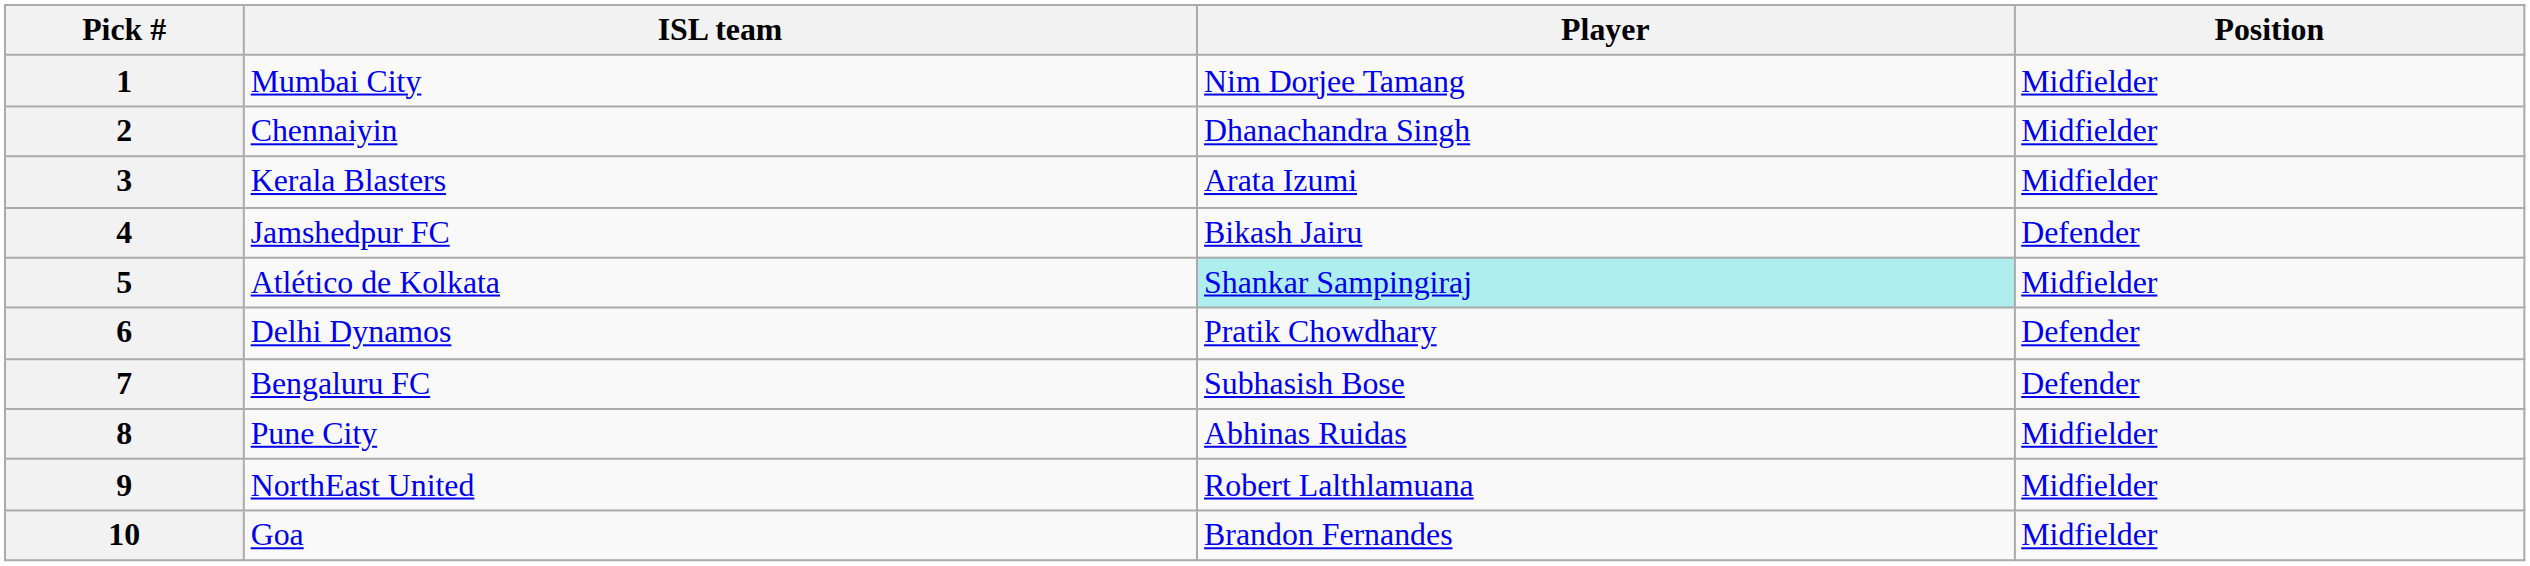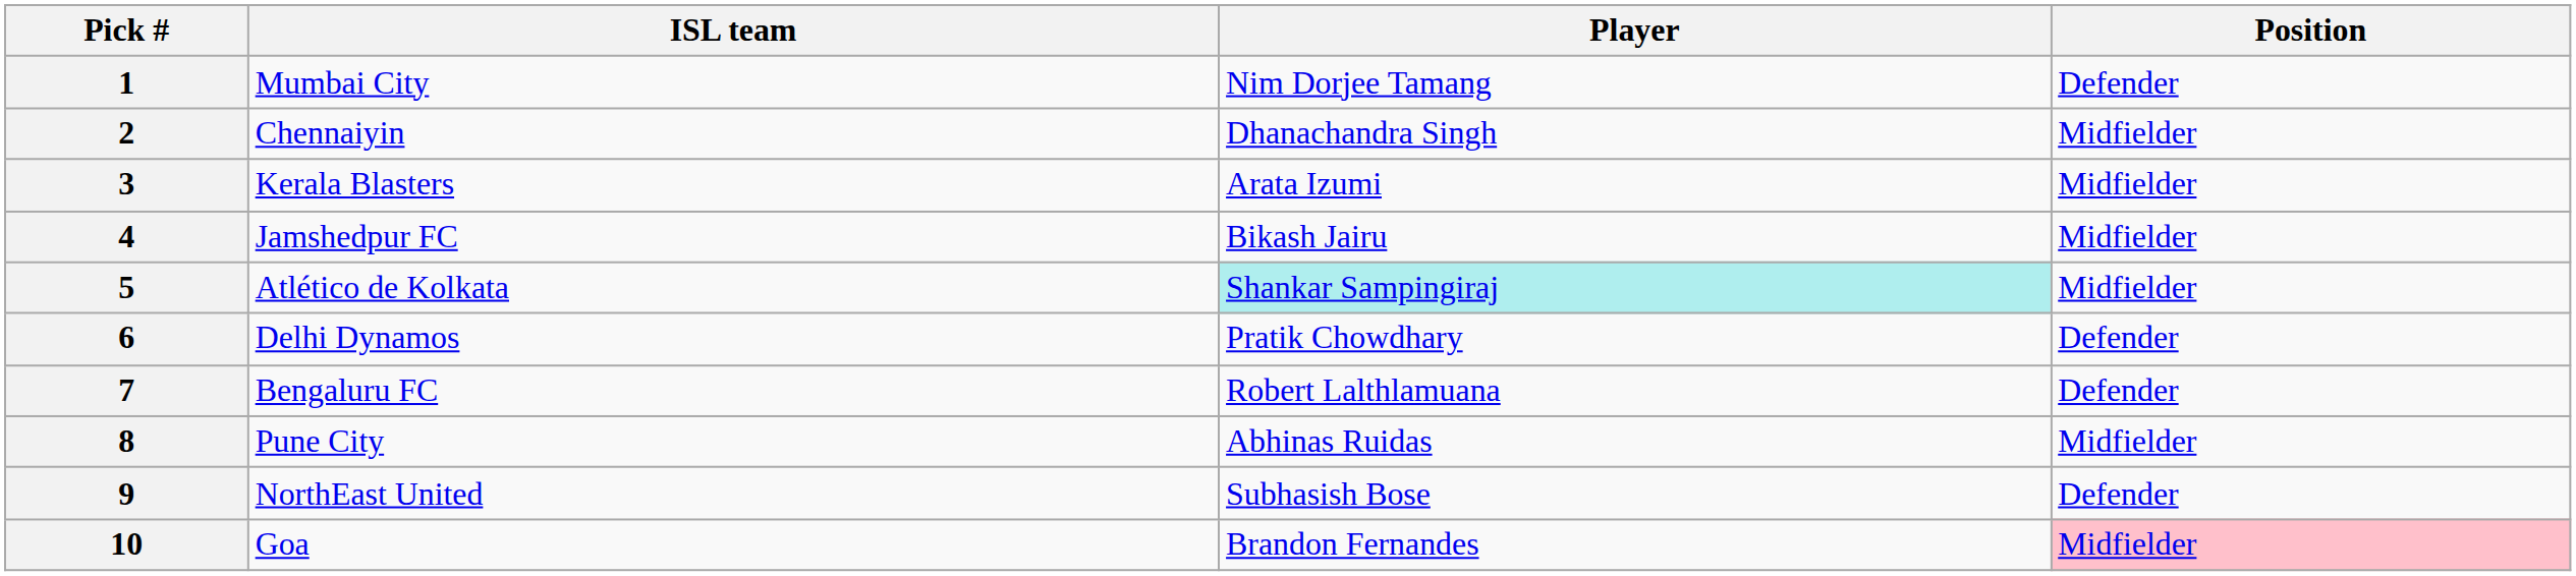 <table class="wikitable sortable" style="width:80%">
 <tr>
 <th width=7%>Pick #</th>
 <th width=28%>ISL team</th>
 <th width=24%>Player</th>
 <th width=15%>Position</th>
 </tr>
 <tr>
 <th>1</th>
 <td><a href='#'>Mumbai City</a></td>
 <td><a href='#'>Nim Dorjee Tamang</a></td>
-<td><a href='#'>Midfielder</a></td>
+<td><a href='#'>Defender</a></td>
 </tr>
 <tr>
 <th>2</th>
 <td><a href='#'>Chennaiyin</a></td>
 <td><a href='#'>Dhanachandra Singh</a></td>
 <td><a href='#'>Midfielder</a></td>
 </tr>
 <tr>
 <th>3</th>
 <td><a href='#'>Kerala Blasters</a></td>
 <td><a href='#'>Arata Izumi</a></td>
 <td><a href='#'>Midfielder</a></td>
 </tr>
 <tr>
 <th>4</th>
 <td><a href='#'>Jamshedpur FC</a></td>
 <td><a href='#'>Bikash Jairu</a></td>
-<td><a href='#'>Defender</a></td>
+<td><a href='#'>Midfielder</a></td>
 </tr>
 <tr>
 <th>5</th>
 <td><a href='#'>Atlético de Kolkata</a></td>
 <td style="background: paleturquoise;"><a href='#'>Shankar Sampingiraj</a></td>
 <td><a href='#'>Midfielder</a></td>
 </tr>
 <tr>
 <th>6</th>
 <td><a href='#'>Delhi Dynamos</a></td>
 <td><a href='#'>Pratik Chowdhary</a></td>
 <td><a href='#'>Defender</a></td>
 </tr>
 <tr>
 <th>7</th>
 <td><a href='#'>Bengaluru FC</a></td>
-<td><a href='#'>Subhasish Bose</a></td>
+<td><a href='#'>Robert Lalthlamuana</a></td>
 <td><a href='#'>Defender</a></td>
 </tr>
 <tr>
 <th>8</th>
 <td><a href='#'>Pune City</a></td>
 <td><a href='#'>Abhinas Ruidas</a></td>
 <td><a href='#'>Midfielder</a></td>
 </tr>
 <tr>
 <th>9</th>
 <td><a href='#'>NorthEast United</a></td>
-<td><a href='#'>Robert Lalthlamuana</a></td>
-<td><a href='#'>Midfielder</a></td>
+<td><a href='#'>Subhasish Bose</a></td>
+<td><a href='#'>Defender</a></td>
 </tr>
 <tr>
 <th>10</th>
 <td><a href='#'>Goa</a></td>
 <td><a href='#'>Brandon Fernandes</a></td>
-<td><a href='#'>Midfielder</a></td>
+<td style="background: pink;"><a href='#'>Midfielder</a></td>
 </tr>
 </table>
